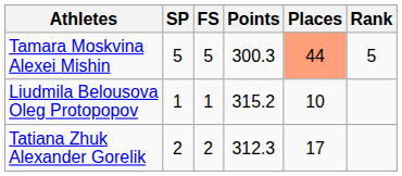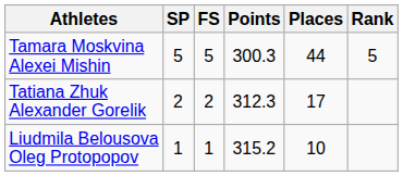 <table class="wikitable" border="1" style="font-size:90%">
 <tr>
 <th>Athletes</th>
 <th>SP</th>
 <th>FS</th>
 <th>Points</th>
 <th>Places</th>
 <th>Rank</th>
 </tr>
 <tr align=center>
 <td align=left><a href='#'>Tamara Moskvina</a><br><a href='#'>Alexei Mishin</a></td>
 <td>5</td>
 <td>5</td>
 <td>300.3</td>
-<td style="background: lightsalmon;">44</td>
+<td>44</td>
 <td>5</td>
+</tr>
+<tr align=center>
+<td align=left><a href='#'>Tatiana Zhuk</a><br><a href='#'>Alexander Gorelik</a></td>
+<td>2</td>
+<td>2</td>
+<td>312.3</td>
+<td>17</td>
+<td></td>
 </tr>
 <tr align=center>
 <td align=left><a href='#'>Liudmila Belousova</a><br><a href='#'>Oleg Protopopov</a></td>
 <td>1</td>
 <td>1</td>
 <td>315.2</td>
 <td>10</td>
 <td></td>
 </tr>
-<tr align=center>
-<td align=left><a href='#'>Tatiana Zhuk</a><br><a href='#'>Alexander Gorelik</a></td>
-<td>2</td>
-<td>2</td>
-<td>312.3</td>
-<td>17</td>
-<td></td>
-</tr>
 </table>
